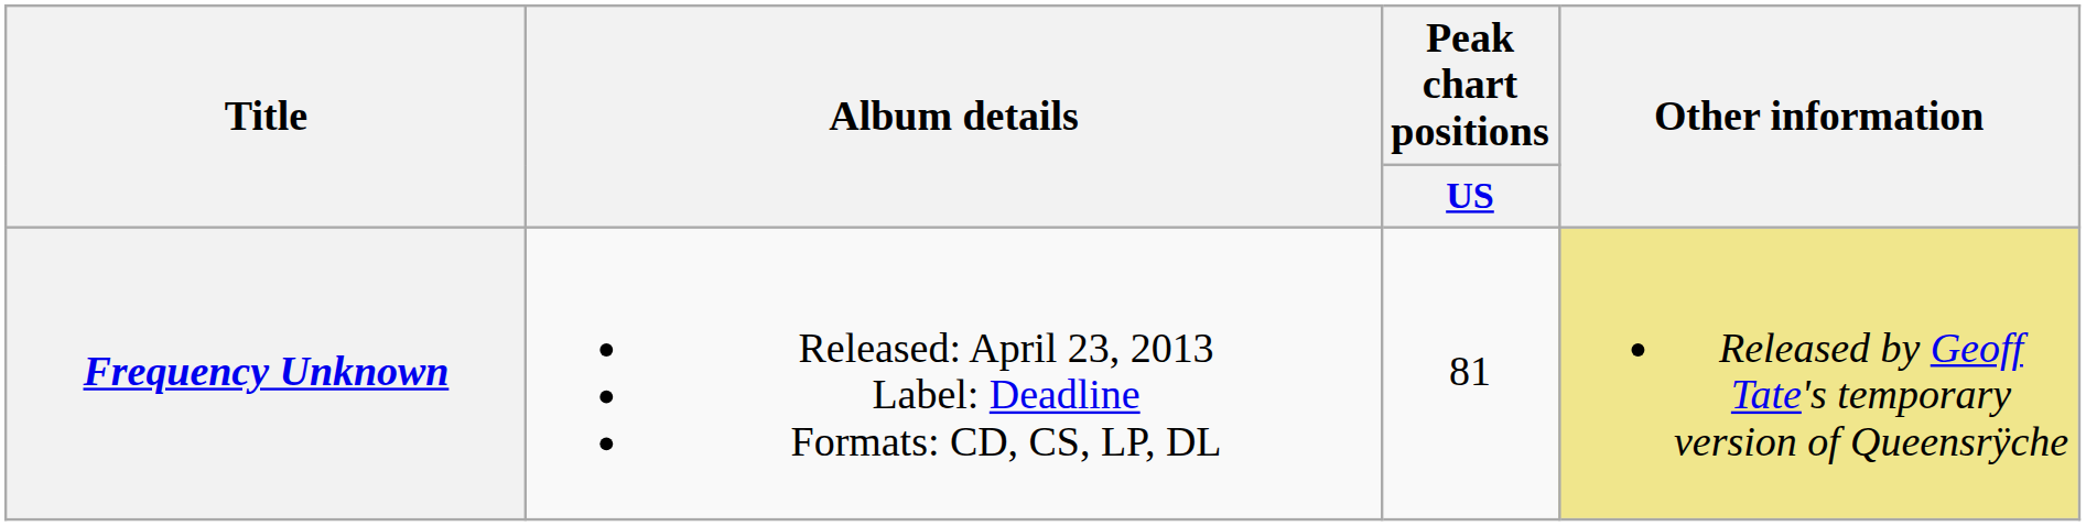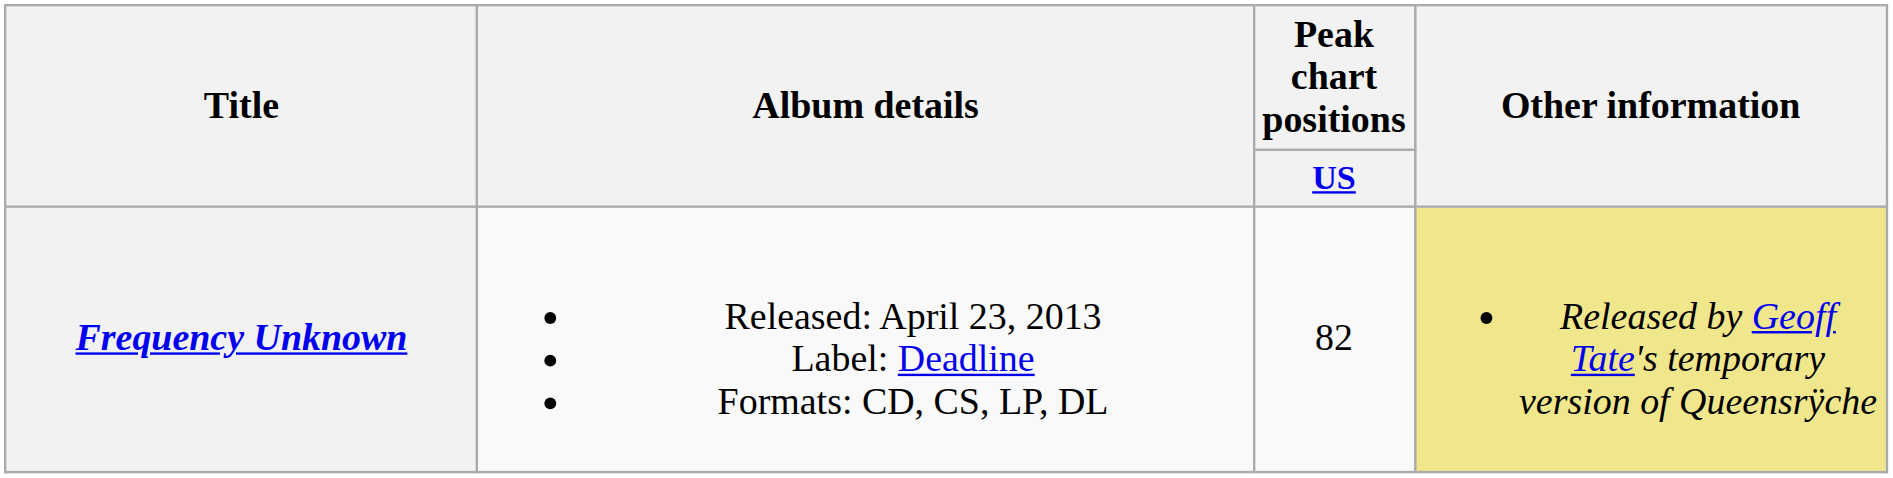 <table class="wikitable plainrowheaders" style="text-align:center;">
 <tr>
 <th scope="col" rowspan="2" style="width:12em;">Title</th>
 <th scope="col" rowspan="2" style="width:20em;">Album details</th>
 <th scope="col" colspan="1">Peak chart positions</th>
 <th scope="col" rowspan="2" style="width:12em;"><strong>Other information</strong></th>
 </tr>
 <tr>
 <th scope="col" style="width:3em;font-size:90%;"><a href='#'>US</a><br></th>
 </tr>
 <tr>
 <th scope="row"><em><a href='#'>Frequency Unknown</a></em></th>
 <td><br><ul><li>Released: April 23, 2013</li><li>Label: <a href='#'>Deadline</a></li><li>Formats: CD, CS, LP, DL</li></ul></td>
-<td>81</td>
+<td>82</td>
 <td style="background: khaki;"><br><ul><li><em>Released by <a href='#'>Geoff Tate</a>'s temporary version of Queensrÿche</em></li></ul></td>
 </tr>
 </table>
